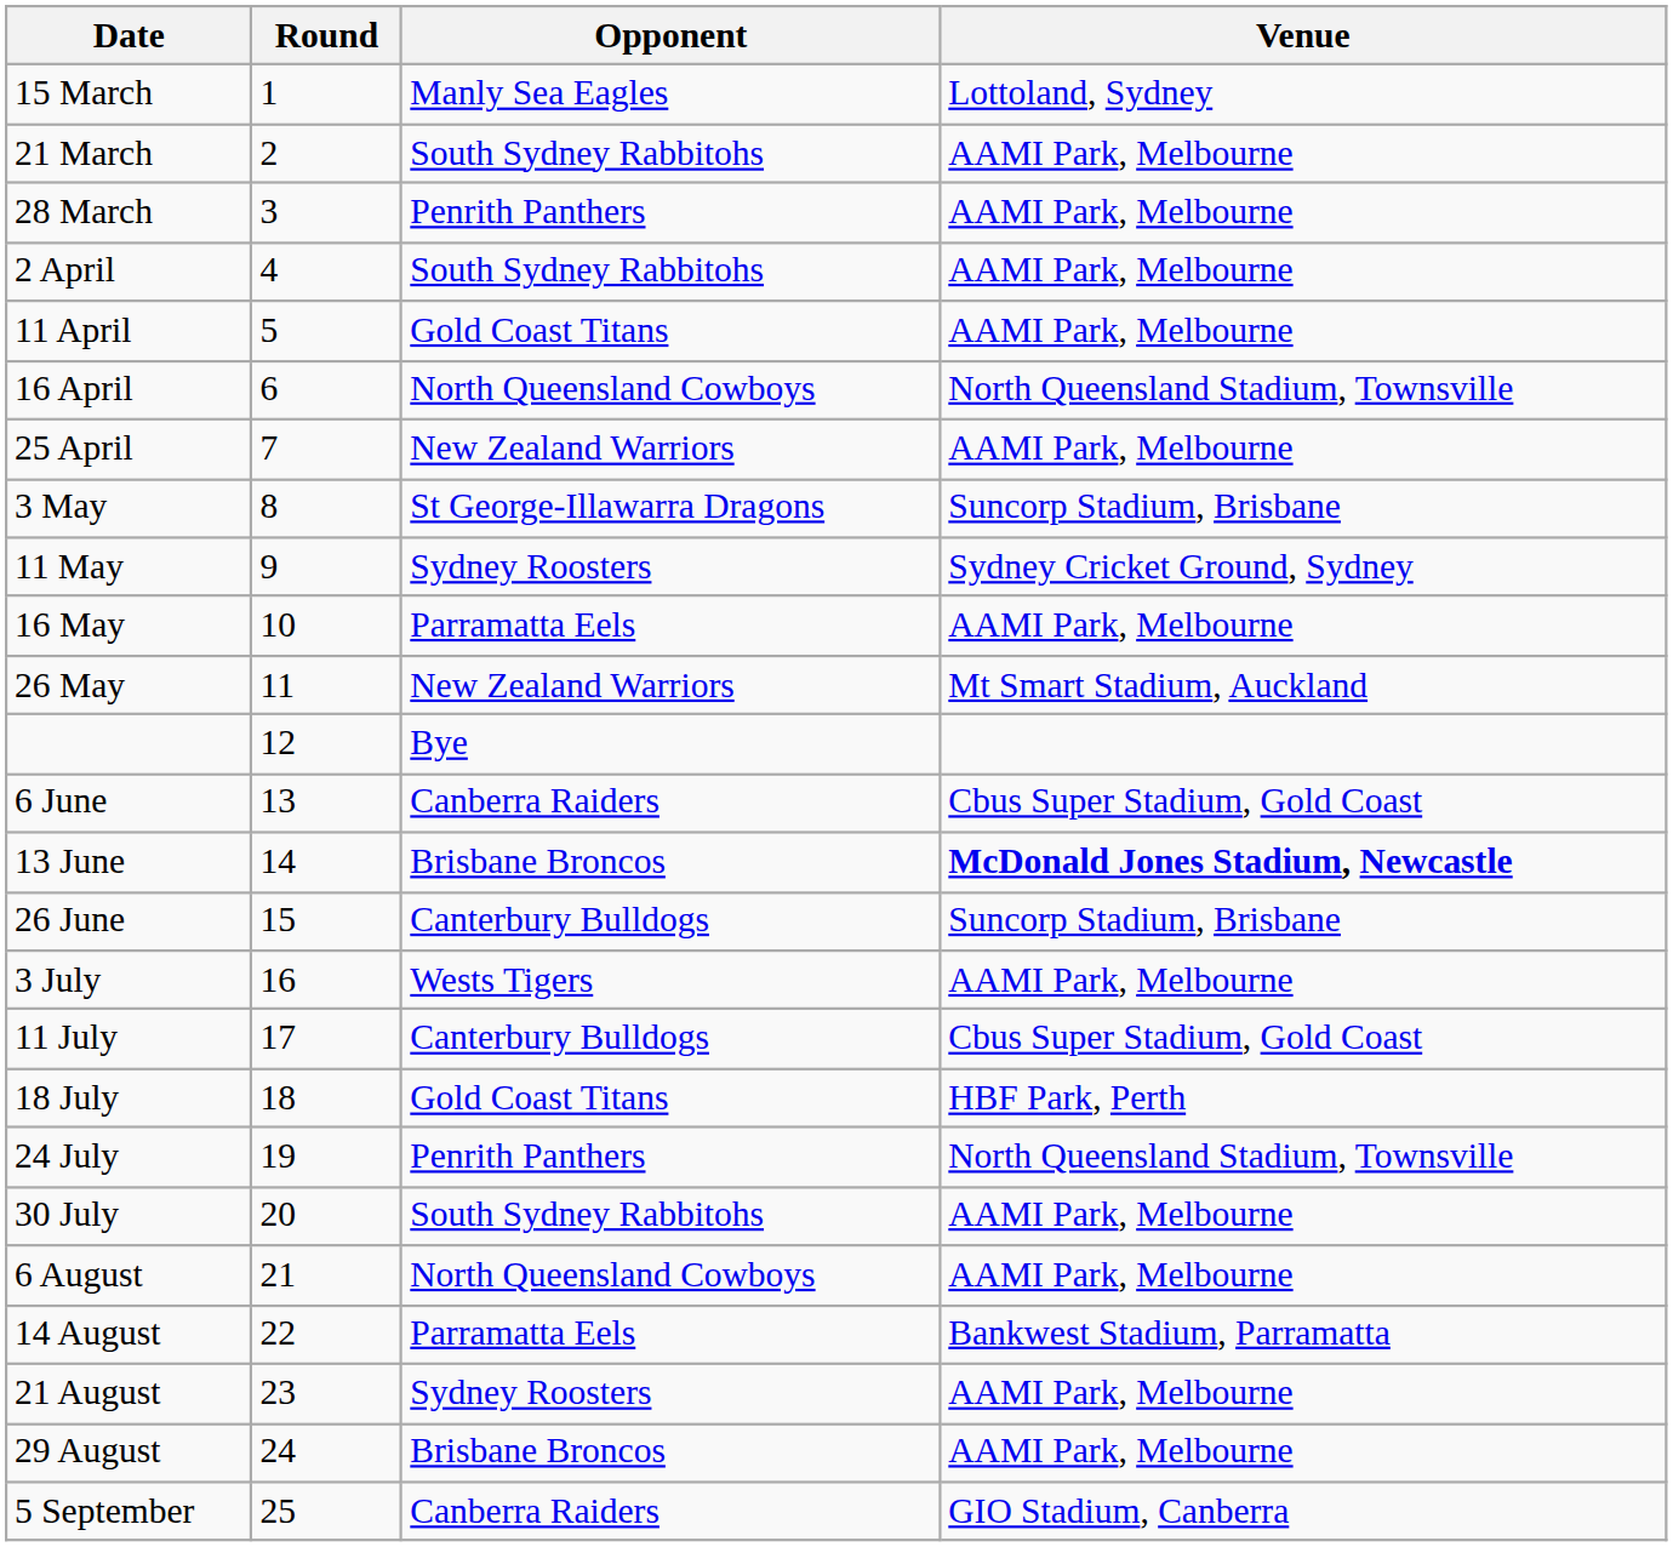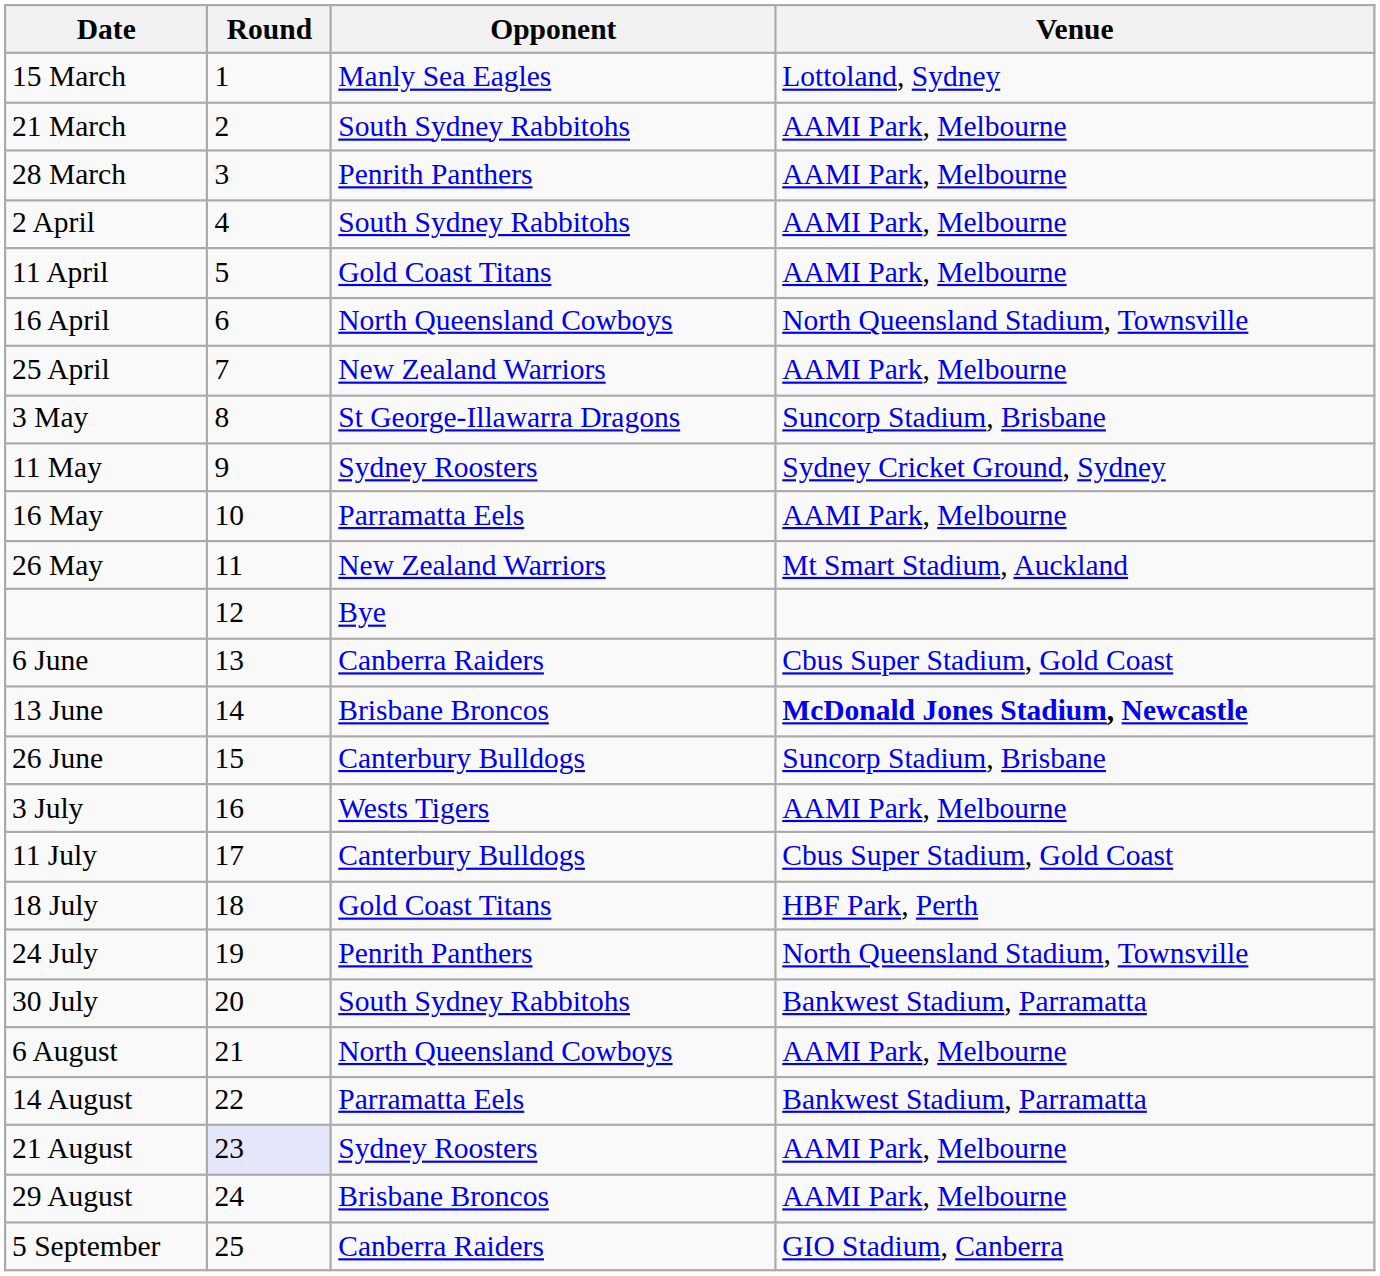 <table class="wikitable"  style="font-size:85%; width:50%;">
 <tr>
 <th>Date</th>
 <th>Round</th>
 <th>Opponent</th>
 <th>Venue</th>
 </tr>
 <tr>
 <td>15 March</td>
 <td>1</td>
 <td>  <a href='#'>Manly Sea Eagles</a></td>
 <td><a href='#'>Lottoland</a>, <a href='#'>Sydney</a></td>
 </tr>
 <tr>
 <td>21 March</td>
 <td>2</td>
 <td> <a href='#'>South Sydney Rabbitohs</a></td>
 <td><a href='#'>AAMI Park</a>, <a href='#'>Melbourne</a></td>
 </tr>
 <tr>
 <td>28 March</td>
 <td>3</td>
 <td> <a href='#'>Penrith Panthers</a></td>
 <td><a href='#'>AAMI Park</a>, <a href='#'>Melbourne</a></td>
 </tr>
 <tr>
 <td>2 April</td>
 <td>4</td>
 <td> <a href='#'>South Sydney Rabbitohs</a></td>
 <td><a href='#'>AAMI Park</a>, <a href='#'>Melbourne</a></td>
 </tr>
 <tr>
 <td>11 April</td>
 <td>5</td>
 <td>  <a href='#'>Gold Coast Titans</a></td>
 <td><a href='#'>AAMI Park</a>, <a href='#'>Melbourne</a></td>
 </tr>
 <tr>
 <td>16 April</td>
 <td>6</td>
 <td> <a href='#'>North Queensland Cowboys</a></td>
 <td><a href='#'>North Queensland Stadium</a>, <a href='#'>Townsville</a></td>
 </tr>
 <tr>
 <td>25 April</td>
 <td>7</td>
 <td> <a href='#'>New Zealand Warriors</a></td>
 <td><a href='#'>AAMI Park</a>, <a href='#'>Melbourne</a></td>
 </tr>
 <tr>
 <td>3 May</td>
 <td>8</td>
 <td> <a href='#'>St George-Illawarra Dragons</a></td>
 <td><a href='#'>Suncorp Stadium</a>, <a href='#'>Brisbane</a></td>
 </tr>
 <tr>
 <td>11 May</td>
 <td>9</td>
 <td> <a href='#'>Sydney Roosters</a></td>
 <td><a href='#'>Sydney Cricket Ground</a>, <a href='#'>Sydney</a></td>
 </tr>
 <tr>
 <td>16 May</td>
 <td>10</td>
 <td>  <a href='#'>Parramatta Eels</a></td>
 <td><a href='#'>AAMI Park</a>, <a href='#'>Melbourne</a></td>
 </tr>
 <tr>
 <td>26 May</td>
 <td>11</td>
 <td> <a href='#'>New Zealand Warriors</a></td>
 <td><a href='#'>Mt Smart Stadium</a>, <a href='#'>Auckland</a></td>
 </tr>
 <tr>
 <td></td>
 <td>12</td>
 <td><a href='#'>Bye</a></td>
 <td></td>
 </tr>
 <tr>
 <td>6 June</td>
 <td>13</td>
 <td> <a href='#'>Canberra Raiders</a></td>
 <td><a href='#'>Cbus Super Stadium</a>, <a href='#'>Gold Coast</a></td>
 </tr>
 <tr>
 <td>13 June</td>
 <td>14</td>
 <td> <a href='#'>Brisbane Broncos</a></td>
 <td><strong><a href='#'>McDonald Jones Stadium</a>, <a href='#'>Newcastle</a></strong></td>
 </tr>
 <tr>
 <td>26 June</td>
 <td>15</td>
 <td>  <a href='#'>Canterbury Bulldogs</a></td>
 <td><a href='#'>Suncorp Stadium</a>, <a href='#'>Brisbane</a></td>
 </tr>
 <tr>
 <td>3 July</td>
 <td>16</td>
 <td> <a href='#'>Wests Tigers</a></td>
 <td><a href='#'>AAMI Park</a>, <a href='#'>Melbourne</a></td>
 </tr>
 <tr>
 <td>11 July</td>
 <td>17</td>
 <td>  <a href='#'>Canterbury Bulldogs</a></td>
 <td><a href='#'>Cbus Super Stadium</a>, <a href='#'>Gold Coast</a></td>
 </tr>
 <tr>
 <td>18 July</td>
 <td>18</td>
 <td>  <a href='#'>Gold Coast Titans</a></td>
 <td><a href='#'>HBF Park</a>, <a href='#'>Perth</a></td>
 </tr>
 <tr>
 <td>24 July</td>
 <td>19</td>
 <td> <a href='#'>Penrith Panthers</a></td>
 <td><a href='#'>North Queensland Stadium</a>, <a href='#'>Townsville</a></td>
 </tr>
 <tr>
 <td>30 July</td>
 <td>20</td>
 <td> <a href='#'>South Sydney Rabbitohs</a></td>
-<td><a href='#'>AAMI Park</a>, <a href='#'>Melbourne</a></td>
+<td><a href='#'>Bankwest Stadium</a>, <a href='#'>Parramatta</a></td>
 </tr>
 <tr>
 <td>6 August</td>
 <td>21</td>
 <td> <a href='#'>North Queensland Cowboys</a></td>
 <td><a href='#'>AAMI Park</a>, <a href='#'>Melbourne</a></td>
 </tr>
 <tr>
 <td>14 August</td>
 <td>22</td>
 <td>  <a href='#'>Parramatta Eels</a></td>
 <td><a href='#'>Bankwest Stadium</a>, <a href='#'>Parramatta</a></td>
 </tr>
 <tr>
 <td>21 August</td>
-<td>23</td>
+<td style="background: lavender;">23</td>
 <td> <a href='#'>Sydney Roosters</a></td>
 <td><a href='#'>AAMI Park</a>, <a href='#'>Melbourne</a></td>
 </tr>
 <tr>
 <td>29 August</td>
 <td>24</td>
 <td> <a href='#'>Brisbane Broncos</a></td>
 <td><a href='#'>AAMI Park</a>, <a href='#'>Melbourne</a></td>
 </tr>
 <tr>
 <td>5 September</td>
 <td>25</td>
 <td> <a href='#'>Canberra Raiders</a></td>
 <td><a href='#'>GIO Stadium</a>, <a href='#'>Canberra</a></td>
 </tr>
 </table>
